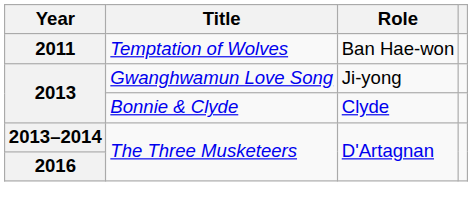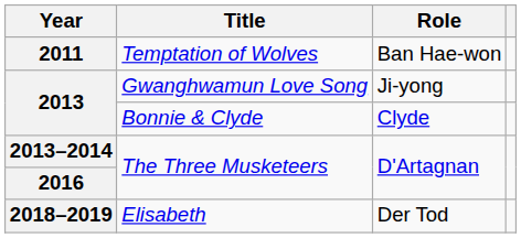 <table class="wikitable plainrowheaders sortable">
 <tr>
 <th scope="col">Year</th>
 <th scope="col">Title</th>
 <th scope="col">Role</th>
 <th scope="col" class="unsortable"></th>
 </tr>
 <tr>
 <th scope="row">2011</th>
 <td><em><a href='#'>Temptation of Wolves</a></em></td>
 <td>Ban Hae-won</td>
 <td style="text-align:center"></td>
 </tr>
 <tr>
 <th scope="row" rowspan="2">2013</th>
 <td><em><a href='#'>Gwanghwamun Love Song</a></em></td>
 <td>Ji-yong</td>
 <td style="text-align:center"></td>
 </tr>
 <tr>
 <td><em><a href='#'>Bonnie & Clyde</a></em></td>
 <td><a href='#'>Clyde</a></td>
 <td style="text-align:center"></td>
 </tr>
 <tr>
 <th scope="row">2013–2014</th>
 <td rowspan="2"><em><a href='#'>The Three Musketeers</a></em></td>
 <td rowspan="2"><a href='#'>D'Artagnan</a></td>
 <td rowspan="2" style="text-align:center"></td>
 </tr>
 <tr>
 <th scope="row">2016</th>
 </tr>
+<tr>
+<th scope="row">2018–2019</th>
+<td><em><a href='#'>Elisabeth</a></em></td>
+<td>Der Tod</td>
+<td style="text-align:center"></td>
+</tr>
 </table>
